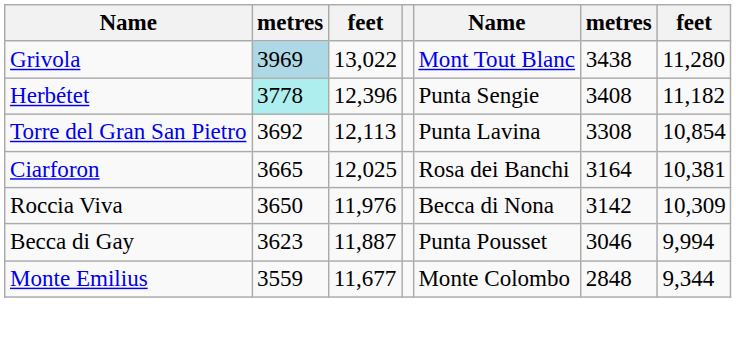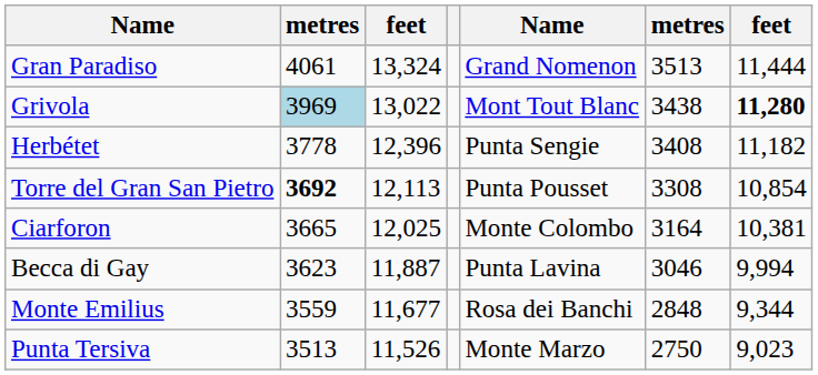 <table class="wikitable">
 <tr>
 <th>Name</th>
 <th>metres</th>
 <th>feet</th>
 <th></th>
 <th>Name</th>
 <th>metres</th>
 <th>feet</th>
 </tr>
 <tr>
+<td><a href='#'>Gran Paradiso</a></td>
+<td>4061</td>
+<td>13,324</td>
+<td></td>
+<td><a href='#'>Grand Nomenon</a></td>
+<td>3513</td>
+<td>11,444</td>
+</tr>
+<tr>
 <td><a href='#'>Grivola</a></td>
 <td style="background: lightblue;">3969</td>
 <td>13,022</td>
 <td></td>
 <td><a href='#'>Mont Tout Blanc</a></td>
 <td>3438</td>
-<td>11,280</td>
+<td><strong>11,280</strong></td>
 </tr>
 <tr>
 <td><a href='#'>Herbétet</a></td>
-<td style="background: paleturquoise;">3778</td>
+<td>3778</td>
 <td>12,396</td>
 <td></td>
 <td>Punta Sengie</td>
 <td>3408</td>
 <td>11,182</td>
 </tr>
 <tr>
 <td><a href='#'>Torre del Gran San Pietro</a></td>
-<td>3692</td>
+<td><strong>3692</strong></td>
 <td>12,113</td>
 <td></td>
-<td>Punta Lavina</td>
+<td>Punta Pousset</td>
 <td>3308</td>
 <td>10,854</td>
 </tr>
 <tr>
 <td><a href='#'>Ciarforon</a></td>
 <td>3665</td>
 <td>12,025</td>
 <td></td>
-<td>Rosa dei Banchi</td>
+<td>Monte Colombo</td>
 <td>3164</td>
 <td>10,381</td>
-</tr>
-<tr>
-<td>Roccia Viva</td>
-<td>3650</td>
-<td>11,976</td>
-<td></td>
-<td>Becca di Nona</td>
-<td>3142</td>
-<td>10,309</td>
 </tr>
 <tr>
 <td>Becca di Gay</td>
 <td>3623</td>
 <td>11,887</td>
 <td></td>
-<td>Punta Pousset</td>
+<td>Punta Lavina</td>
 <td>3046</td>
 <td>9,994</td>
 </tr>
 <tr>
 <td><a href='#'>Monte Emilius</a></td>
 <td>3559</td>
 <td>11,677</td>
 <td></td>
-<td>Monte Colombo</td>
+<td>Rosa dei Banchi</td>
 <td>2848</td>
 <td>9,344</td>
 </tr>
+<tr>
+<td><a href='#'>Punta Tersiva</a></td>
+<td>3513</td>
+<td>11,526</td>
+<td></td>
+<td>Monte Marzo</td>
+<td>2750</td>
+<td>9,023</td>
+</tr>
 </table>
